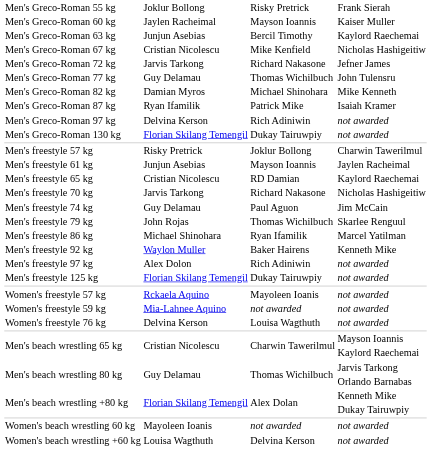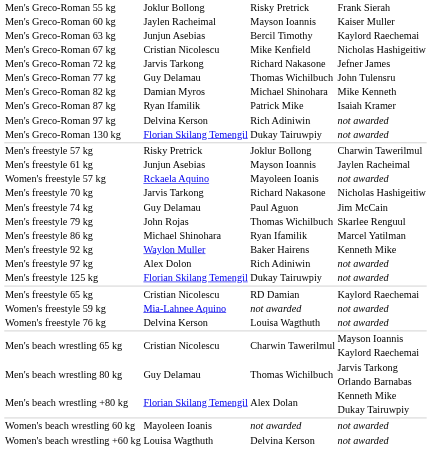 <table>
 <tr>
 <td>Men's Greco-Roman 55 kg</td>
 <td>Joklur Bollong<br></td>
 <td>Risky Pretrick<br></td>
 <td>Frank Sierah<br></td>
 </tr>
 <tr>
 <td>Men's Greco-Roman 60 kg</td>
 <td>Jaylen Racheimal<br></td>
 <td>Mayson Ioannis<br></td>
 <td>Kaiser Muller<br></td>
 </tr>
 <tr>
 <td>Men's Greco-Roman 63 kg</td>
 <td>Junjun Asebias<br></td>
 <td>Bercil Timothy<br></td>
 <td>Kaylord Raechemai<br></td>
 </tr>
 <tr>
 <td>Men's Greco-Roman 67 kg</td>
 <td>Cristian Nicolescu<br></td>
 <td>Mike Kenfield<br></td>
 <td>Nicholas Hashigeitiw<br></td>
 </tr>
 <tr>
 <td>Men's Greco-Roman 72 kg</td>
 <td>Jarvis Tarkong<br></td>
 <td>Richard Nakasone<br></td>
 <td>Jefner James<br></td>
 </tr>
 <tr>
 <td>Men's Greco-Roman 77 kg</td>
 <td>Guy Delamau<br></td>
 <td>Thomas Wichilbuch <br></td>
 <td>John Tulensru<br></td>
 </tr>
 <tr>
 <td>Men's Greco-Roman 82 kg</td>
 <td>Damian Myros<br></td>
 <td>Michael Shinohara<br></td>
 <td>Mike Kenneth<br></td>
 </tr>
 <tr>
 <td>Men's Greco-Roman 87 kg</td>
 <td>Ryan Ifamilik<br></td>
 <td>Patrick Mike<br></td>
 <td nowrap>Isaiah Kramer<br></td>
 </tr>
 <tr>
 <td>Men's Greco-Roman 97 kg</td>
 <td>Delvina Kerson<br></td>
 <td>Rich Adiniwin<br></td>
 <td><em>not awarded</em></td>
 </tr>
 <tr>
 <td>Men's Greco-Roman 130 kg</td>
 <td><a href='#'>Florian Skilang Temengil</a><br></td>
 <td>Dukay Tairuwpiy<br></td>
 <td><em>not awarded</em></td>
 </tr>
 <tr bgcolor=#dddddd>
 <td colspan=4></td>
 </tr>
 <tr>
 <td>Men's freestyle 57 kg</td>
 <td>Risky Pretrick<br></td>
 <td>Joklur Bollong<br></td>
 <td>Charwin Tawerilmul <br></td>
 </tr>
 <tr>
 <td>Men's freestyle 61 kg</td>
 <td>Junjun Asebias<br></td>
 <td>Mayson Ioannis<br></td>
 <td>Jaylen Racheimal<br></td>
 </tr>
 <tr>
-<td>Men's freestyle 65 kg</td>
-<td>Cristian Nicolescu<br></td>
-<td>RD Damian<br></td>
-<td>Kaylord Raechemai<br></td>
+<td>Women's freestyle 57 kg</td>
+<td><a href='#'>Rckaela Aquino</a> <br></td>
+<td>Mayoleen Ioanis<br></td>
+<td><em>not awarded</em></td>
 </tr>
 <tr>
 <td>Men's freestyle 70 kg</td>
 <td>Jarvis Tarkong<br></td>
 <td>Richard Nakasone<br></td>
 <td>Nicholas Hashigeitiw<br></td>
 </tr>
 <tr>
 <td>Men's freestyle 74 kg</td>
 <td>Guy Delamau<br></td>
 <td>Paul Aguon<br></td>
 <td>Jim McCain<br></td>
 </tr>
 <tr>
 <td>Men's freestyle 79 kg</td>
 <td>John Rojas<br></td>
 <td>Thomas Wichilbuch <br></td>
 <td>Skarlee Renguul<br></td>
 </tr>
 <tr>
 <td>Men's freestyle 86 kg</td>
 <td>Michael Shinohara<br></td>
 <td>Ryan Ifamilik<br></td>
 <td>Marcel Yatilman<br></td>
 </tr>
 <tr>
 <td>Men's freestyle 92 kg</td>
 <td><a href='#'>Waylon Muller</a><br></td>
 <td>Baker Hairens<br></td>
 <td>Kenneth Mike<br></td>
 </tr>
 <tr>
 <td>Men's freestyle 97 kg</td>
 <td>Alex Dolon<br></td>
 <td nowrap>Rich Adiniwin<br></td>
 <td><em>not awarded</em></td>
 </tr>
 <tr>
 <td>Men's freestyle 125 kg</td>
 <td><a href='#'>Florian Skilang Temengil</a><br></td>
 <td>Dukay Tairuwpiy<br></td>
 <td><em>not awarded</em></td>
 </tr>
 <tr bgcolor=#dddddd>
 <td colspan=4></td>
 </tr>
 <tr>
-<td>Women's freestyle 57 kg</td>
-<td><a href='#'>Rckaela Aquino</a> <br></td>
-<td>Mayoleen Ioanis<br></td>
-<td><em>not awarded</em></td>
+<td>Men's freestyle 65 kg</td>
+<td>Cristian Nicolescu<br></td>
+<td>RD Damian<br></td>
+<td>Kaylord Raechemai<br></td>
 </tr>
 <tr>
 <td>Women's freestyle 59 kg</td>
 <td><a href='#'>Mia-Lahnee Aquino</a> <br></td>
 <td><em>not awarded</em></td>
 <td><em>not awarded</em></td>
 </tr>
 <tr>
 <td>Women's freestyle 76 kg</td>
 <td>Delvina Kerson<br></td>
 <td>Louisa Wagthuth<br></td>
 <td><em>not awarded</em></td>
 </tr>
 <tr bgcolor=#dddddd>
 <td colspan=4></td>
 </tr>
 <tr>
 <td rowspan=2>Men's beach wrestling 65 kg</td>
 <td rowspan=2 nowrap>Cristian Nicolescu<br></td>
 <td rowspan=2>Charwin Tawerilmul <br></td>
 <td>Mayson Ioannis<br></td>
 </tr>
 <tr>
 <td>Kaylord Raechemai<br></td>
 </tr>
 <tr>
 <td rowspan=2>Men's beach wrestling 80 kg</td>
 <td rowspan=2>Guy Delamau<br></td>
 <td rowspan=2>Thomas Wichilbuch <br></td>
 <td>Jarvis Tarkong<br></td>
 </tr>
 <tr>
 <td>Orlando Barnabas<br></td>
 </tr>
 <tr>
 <td rowspan=2>Men's beach wrestling +80 kg</td>
 <td rowspan=2><a href='#'>Florian Skilang Temengil</a><br></td>
 <td rowspan=2>Alex Dolan<br></td>
 <td>Kenneth Mike<br></td>
 </tr>
 <tr>
 <td>Dukay Tairuwpiy<br></td>
 </tr>
 <tr bgcolor=#dddddd>
 <td colspan=4></td>
 </tr>
 <tr>
 <td>Women's beach wrestling 60 kg</td>
 <td>Mayoleen Ioanis<br></td>
 <td><em>not awarded</em></td>
 <td><em>not awarded</em></td>
 </tr>
 <tr>
 <td>Women's beach wrestling +60 kg</td>
 <td>Louisa Wagthuth<br></td>
 <td>Delvina Kerson<br></td>
 <td><em>not awarded</em></td>
 </tr>
 </table>
